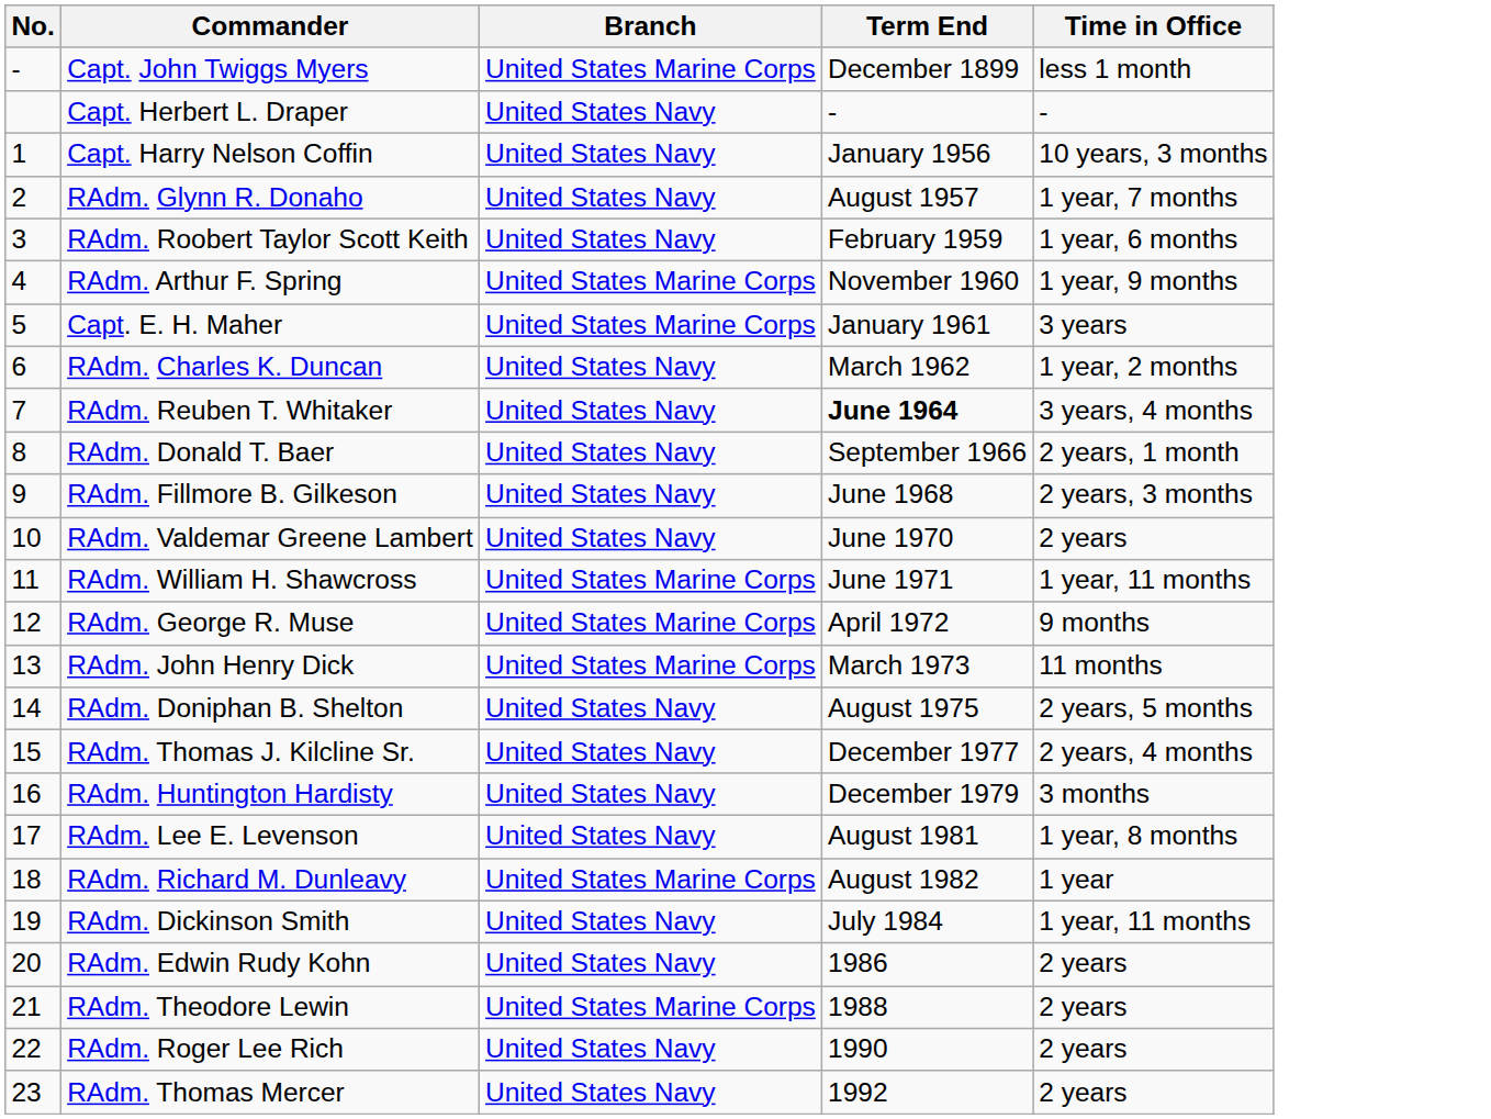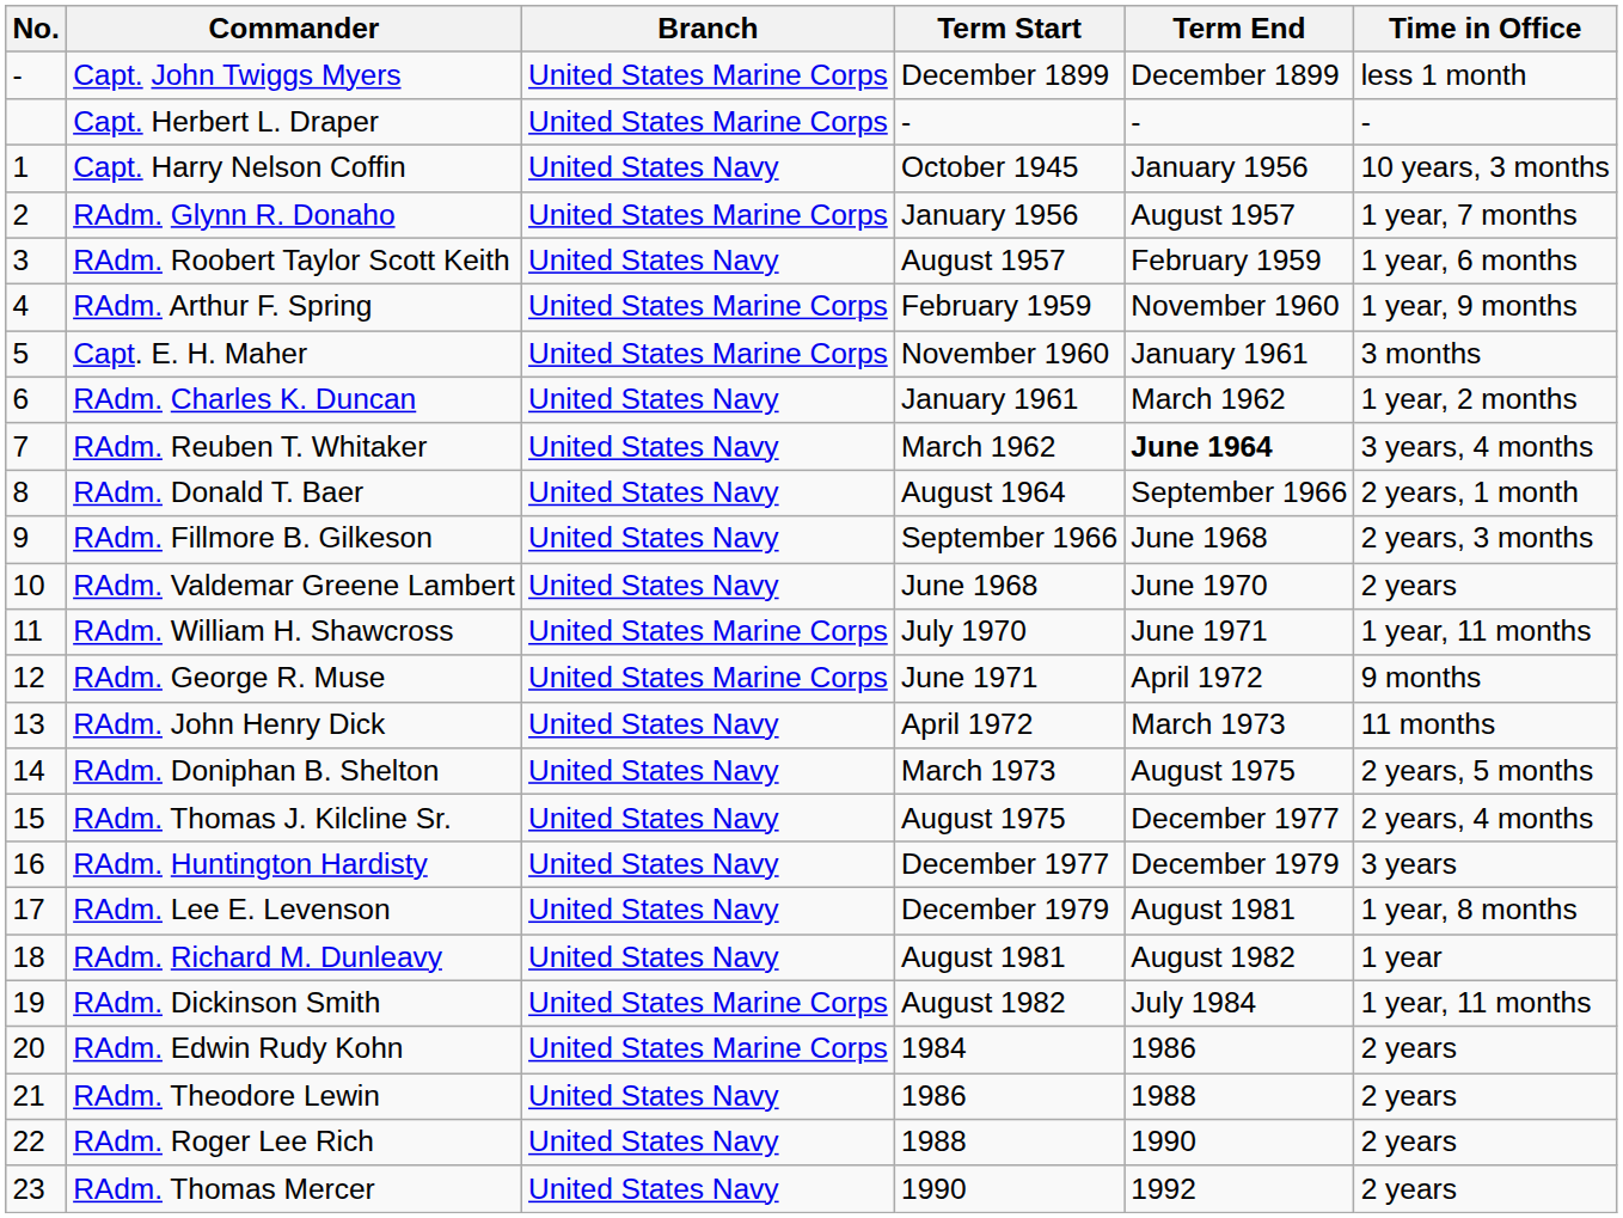 <table class="wikitable">
 <tr>
 <th>No.</th>
 <th>Commander</th>
 <th>Branch</th>
+<th>Term Start</th>
 <th>Term End</th>
 <th>Time in Office</th>
 </tr>
 <tr>
 <td>-</td>
 <td><a href='#'>Capt.</a> <a href='#'>John Twiggs Myers</a></td>
 <td><a href='#'>United States Marine Corps</a></td>
 <td>December 1899</td>
+<td>December 1899</td>
 <td>less 1 month</td>
 </tr>
 <tr>
 <td></td>
 <td><a href='#'>Capt.</a> Herbert L. Draper </td>
-<td><a href='#'>United States Navy</a></td>
+<td><a href='#'>United States Marine Corps</a></td>
+<td>-</td>
 <td>-</td>
 <td>-</td>
 </tr>
 <tr>
 <td>1</td>
 <td><a href='#'>Capt.</a> Harry Nelson Coffin </td>
 <td><a href='#'>United States Navy</a></td>
+<td>October 1945</td>
 <td>January 1956</td>
 <td>10 years, 3 months</td>
 </tr>
 <tr>
 <td>2</td>
 <td><a href='#'>RAdm.</a> <a href='#'>Glynn R. Donaho</a></td>
-<td><a href='#'>United States Navy</a></td>
+<td><a href='#'>United States Marine Corps</a></td>
+<td>January 1956</td>
 <td>August 1957</td>
 <td>1 year, 7 months</td>
 </tr>
 <tr>
 <td>3</td>
 <td><a href='#'>RAdm.</a> Roobert Taylor Scott Keith</td>
 <td><a href='#'>United States Navy</a></td>
+<td>August 1957</td>
 <td>February 1959</td>
 <td>1 year, 6 months</td>
 </tr>
 <tr>
 <td>4</td>
 <td><a href='#'>RAdm.</a> Arthur F. Spring</td>
 <td><a href='#'>United States Marine Corps</a></td>
+<td>February 1959</td>
 <td>November 1960</td>
 <td>1 year, 9 months</td>
 </tr>
 <tr>
 <td>5</td>
 <td><a href='#'>Capt</a>. E. H. Maher</td>
 <td><a href='#'>United States Marine Corps</a></td>
+<td>November 1960</td>
 <td>January 1961</td>
-<td>3 years</td>
+<td>3 months</td>
 </tr>
 <tr>
 <td>6</td>
 <td><a href='#'>RAdm.</a> <a href='#'>Charles K. Duncan</a></td>
 <td><a href='#'>United States Navy</a></td>
+<td>January 1961</td>
 <td>March 1962</td>
 <td>1 year, 2 months</td>
 </tr>
 <tr>
 <td>7</td>
 <td><a href='#'>RAdm.</a> Reuben T. Whitaker</td>
 <td><a href='#'>United States Navy</a></td>
+<td>March 1962</td>
 <td><strong>June 1964</strong></td>
 <td>3 years, 4 months</td>
 </tr>
 <tr>
 <td>8</td>
 <td><a href='#'>RAdm.</a> Donald T. Baer</td>
 <td><a href='#'>United States Navy</a></td>
+<td>August 1964</td>
 <td>September 1966</td>
 <td>2 years, 1 month</td>
 </tr>
 <tr>
 <td>9</td>
 <td><a href='#'>RAdm.</a> Fillmore B. Gilkeson</td>
 <td><a href='#'>United States Navy</a></td>
+<td>September 1966</td>
 <td>June 1968</td>
 <td>2 years, 3 months</td>
 </tr>
 <tr>
 <td>10</td>
 <td><a href='#'>RAdm.</a> Valdemar Greene Lambert</td>
 <td><a href='#'>United States Navy</a></td>
+<td>June 1968</td>
 <td>June 1970</td>
 <td>2 years</td>
 </tr>
 <tr>
 <td>11</td>
 <td><a href='#'>RAdm.</a> William H. Shawcross</td>
 <td><a href='#'>United States Marine Corps</a></td>
+<td>July 1970</td>
 <td>June 1971</td>
 <td>1 year, 11 months</td>
 </tr>
 <tr>
 <td>12</td>
 <td><a href='#'>RAdm.</a> George R. Muse</td>
 <td><a href='#'>United States Marine Corps</a></td>
+<td>June 1971</td>
 <td>April 1972</td>
 <td>9 months</td>
 </tr>
 <tr>
 <td>13</td>
 <td><a href='#'>RAdm.</a> John Henry Dick</td>
-<td><a href='#'>United States Marine Corps</a></td>
+<td><a href='#'>United States Navy</a></td>
+<td>April 1972</td>
 <td>March 1973</td>
 <td>11 months</td>
 </tr>
 <tr>
 <td>14</td>
 <td><a href='#'>RAdm.</a> Doniphan B. Shelton</td>
 <td><a href='#'>United States Navy</a></td>
+<td>March 1973</td>
 <td>August 1975</td>
 <td>2 years, 5 months</td>
 </tr>
 <tr>
 <td>15</td>
 <td><a href='#'>RAdm.</a> Thomas J. Kilcline Sr.</td>
 <td><a href='#'>United States Navy</a></td>
+<td>August 1975</td>
 <td>December 1977</td>
 <td>2 years, 4 months</td>
 </tr>
 <tr>
 <td>16</td>
 <td><a href='#'>RAdm.</a> <a href='#'>Huntington Hardisty</a></td>
 <td><a href='#'>United States Navy</a></td>
+<td>December 1977</td>
 <td>December 1979</td>
-<td>3 months</td>
+<td>3 years</td>
 </tr>
 <tr>
 <td>17</td>
 <td><a href='#'>RAdm.</a> Lee E. Levenson</td>
 <td><a href='#'>United States Navy</a></td>
+<td>December 1979</td>
 <td>August 1981</td>
 <td>1 year, 8 months</td>
 </tr>
 <tr>
 <td>18</td>
 <td><a href='#'>RAdm.</a> <a href='#'>Richard M. Dunleavy</a></td>
-<td><a href='#'>United States Marine Corps</a></td>
+<td><a href='#'>United States Navy</a></td>
+<td>August 1981</td>
 <td>August 1982</td>
 <td>1 year</td>
 </tr>
 <tr>
 <td>19</td>
 <td><a href='#'>RAdm.</a> Dickinson Smith</td>
-<td><a href='#'>United States Navy</a></td>
+<td><a href='#'>United States Marine Corps</a></td>
+<td>August 1982</td>
 <td>July 1984</td>
 <td>1 year, 11 months</td>
 </tr>
 <tr>
 <td>20</td>
 <td><a href='#'>RAdm.</a> Edwin Rudy Kohn</td>
-<td><a href='#'>United States Navy</a></td>
+<td><a href='#'>United States Marine Corps</a></td>
+<td>1984</td>
 <td>1986</td>
 <td>2 years</td>
 </tr>
 <tr>
 <td>21</td>
 <td><a href='#'>RAdm.</a> Theodore Lewin</td>
-<td><a href='#'>United States Marine Corps</a></td>
+<td><a href='#'>United States Navy</a></td>
+<td>1986</td>
 <td>1988</td>
 <td>2 years</td>
 </tr>
 <tr>
 <td>22</td>
 <td><a href='#'>RAdm.</a> Roger Lee Rich</td>
 <td><a href='#'>United States Navy</a></td>
+<td>1988</td>
 <td>1990</td>
 <td>2 years</td>
 </tr>
 <tr>
 <td>23</td>
 <td><a href='#'>RAdm.</a> Thomas Mercer</td>
 <td><a href='#'>United States Navy</a></td>
+<td>1990</td>
 <td>1992</td>
 <td>2 years</td>
 </tr>
 </table>
